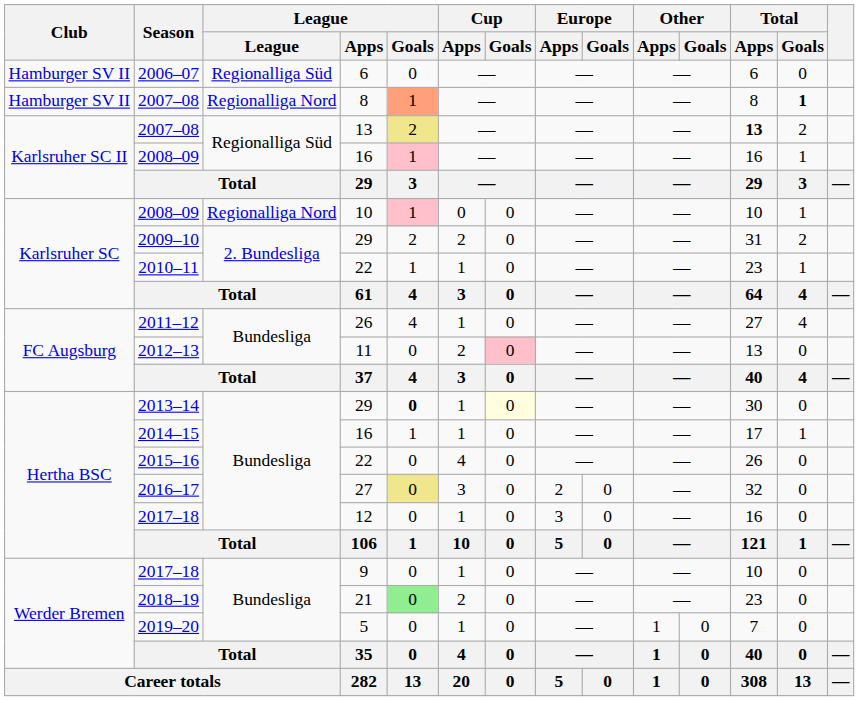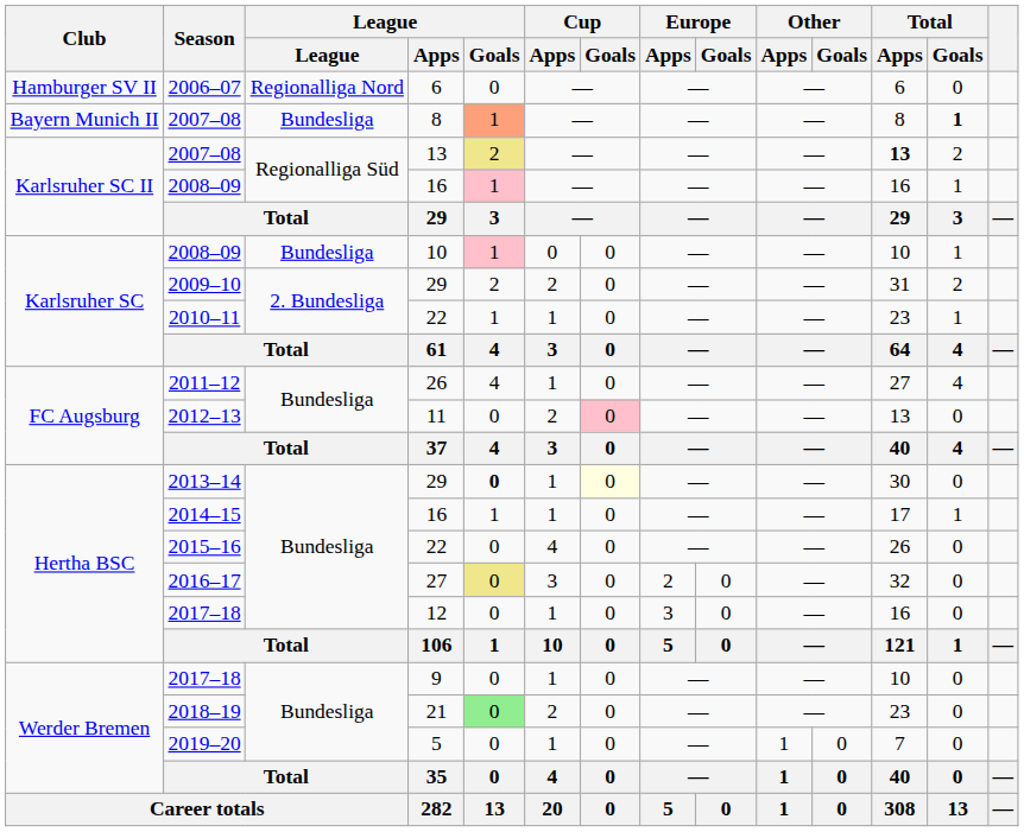 <table class="wikitable" style="text-align: center">
 <tr>
 <th rowspan="2">Club</th>
 <th rowspan="2">Season</th>
 <th colspan="3">League</th>
 <th colspan="2">Cup</th>
 <th colspan="2">Europe</th>
 <th colspan="2">Other</th>
 <th colspan="2">Total</th>
 <th rowspan="2"></th>
 </tr>
 <tr>
 <th>League</th>
 <th>Apps</th>
 <th>Goals</th>
 <th>Apps</th>
 <th>Goals</th>
 <th>Apps</th>
 <th>Goals</th>
 <th>Apps</th>
 <th>Goals</th>
 <th>Apps</th>
 <th>Goals</th>
 </tr>
 <tr>
 <td><a href='#'>Hamburger SV II</a></td>
 <td><a href='#'>2006–07</a></td>
-<td><a href='#'>Regionalliga Süd</a></td>
+<td><a href='#'>Regionalliga Nord</a></td>
 <td>6</td>
 <td>0</td>
 <td colspan="2">—</td>
 <td colspan="2">—</td>
 <td colspan="2">—</td>
 <td>6</td>
 <td>0</td>
 <td></td>
 </tr>
 <tr>
-<td><a href='#'>Hamburger SV II</a></td>
+<td><a href='#'>Bayern Munich II</a></td>
 <td><a href='#'>2007–08</a></td>
-<td><a href='#'>Regionalliga Nord</a></td>
+<td><a href='#'>Bundesliga</a></td>
 <td>8</td>
 <td style="background: lightsalmon;">1</td>
 <td colspan="2">—</td>
 <td colspan="2">—</td>
 <td colspan="2">—</td>
 <td>8</td>
 <td><strong>1</strong></td>
 <td></td>
 </tr>
 <tr>
 <td rowspan="3"><a href='#'>Karlsruher SC II</a></td>
 <td><a href='#'>2007–08</a></td>
 <td rowspan="2">Regionalliga Süd</td>
 <td>13</td>
 <td style="background: khaki;">2</td>
 <td colspan="2">—</td>
 <td colspan="2">—</td>
 <td colspan="2">—</td>
 <td><strong>13</strong></td>
 <td>2</td>
 <td></td>
 </tr>
 <tr>
 <td><a href='#'>2008–09</a></td>
 <td>16</td>
 <td style="background: pink;">1</td>
 <td colspan="2">—</td>
 <td colspan="2">—</td>
 <td colspan="2">—</td>
 <td>16</td>
 <td>1</td>
 <td></td>
 </tr>
 <tr>
 <th colspan="2">Total</th>
 <th>29</th>
 <th>3</th>
 <th colspan="2">—</th>
 <th colspan="2">—</th>
 <th colspan="2">—</th>
 <th>29</th>
 <th>3</th>
 <th>—</th>
 </tr>
 <tr>
 <td rowspan="4"><a href='#'>Karlsruher SC</a></td>
 <td><a href='#'>2008–09</a></td>
-<td><a href='#'>Regionalliga Nord</a></td>
+<td><a href='#'>Bundesliga</a></td>
 <td>10</td>
 <td style="background: pink;">1</td>
 <td>0</td>
 <td>0</td>
 <td colspan="2">—</td>
 <td colspan="2">—</td>
 <td>10</td>
 <td>1</td>
 <td></td>
 </tr>
 <tr>
 <td><a href='#'>2009–10</a></td>
 <td rowspan="2"><a href='#'>2. Bundesliga</a></td>
 <td>29</td>
 <td>2</td>
 <td>2</td>
 <td>0</td>
 <td colspan="2">—</td>
 <td colspan="2">—</td>
 <td>31</td>
 <td>2</td>
 <td></td>
 </tr>
 <tr>
 <td><a href='#'>2010–11</a></td>
 <td>22</td>
 <td>1</td>
 <td>1</td>
 <td>0</td>
 <td colspan="2">—</td>
 <td colspan="2">—</td>
 <td>23</td>
 <td>1</td>
 <td></td>
 </tr>
 <tr>
 <th colspan="2">Total</th>
 <th>61</th>
 <th>4</th>
 <th>3</th>
 <th>0</th>
 <th colspan="2">—</th>
 <th colspan="2">—</th>
 <th>64</th>
 <th>4</th>
 <th>—</th>
 </tr>
 <tr>
 <td rowspan="3"><a href='#'>FC Augsburg</a></td>
 <td><a href='#'>2011–12</a></td>
 <td rowspan="2">Bundesliga</td>
 <td>26</td>
 <td>4</td>
 <td>1</td>
 <td>0</td>
 <td colspan="2">—</td>
 <td colspan="2">—</td>
 <td>27</td>
 <td>4</td>
 <td></td>
 </tr>
 <tr>
 <td><a href='#'>2012–13</a></td>
 <td>11</td>
 <td>0</td>
 <td>2</td>
 <td style="background: pink;">0</td>
 <td colspan="2">—</td>
 <td colspan="2">—</td>
 <td>13</td>
 <td>0</td>
 <td></td>
 </tr>
 <tr>
 <th colspan="2">Total</th>
 <th>37</th>
 <th>4</th>
 <th>3</th>
 <th>0</th>
 <th colspan="2">—</th>
 <th colspan="2">—</th>
 <th>40</th>
 <th>4</th>
 <th>—</th>
 </tr>
 <tr>
 <td rowspan="6"><a href='#'>Hertha BSC</a></td>
 <td><a href='#'>2013–14</a></td>
 <td rowspan="5">Bundesliga</td>
 <td>29</td>
 <td><strong>0</strong></td>
 <td>1</td>
 <td style="background: lightyellow;">0</td>
 <td colspan="2">—</td>
 <td colspan="2">—</td>
 <td>30</td>
 <td>0</td>
 <td></td>
 </tr>
 <tr>
 <td><a href='#'>2014–15</a></td>
 <td>16</td>
 <td>1</td>
 <td>1</td>
 <td>0</td>
 <td colspan="2">—</td>
 <td colspan="2">—</td>
 <td>17</td>
 <td>1</td>
 <td></td>
 </tr>
 <tr>
 <td><a href='#'>2015–16</a></td>
 <td>22</td>
 <td>0</td>
 <td>4</td>
 <td>0</td>
 <td colspan="2">—</td>
 <td colspan="2">—</td>
 <td>26</td>
 <td>0</td>
 <td></td>
 </tr>
 <tr>
 <td><a href='#'>2016–17</a></td>
 <td>27</td>
 <td style="background: khaki;">0</td>
 <td>3</td>
 <td>0</td>
 <td>2</td>
 <td>0</td>
 <td colspan="2">—</td>
 <td>32</td>
 <td>0</td>
 <td></td>
 </tr>
 <tr>
 <td><a href='#'>2017–18</a></td>
 <td>12</td>
 <td>0</td>
 <td>1</td>
 <td>0</td>
 <td>3</td>
 <td>0</td>
 <td colspan="2">—</td>
 <td>16</td>
 <td>0</td>
 <td></td>
 </tr>
 <tr>
 <th colspan="2">Total</th>
 <th>106</th>
 <th>1</th>
 <th>10</th>
 <th>0</th>
 <th>5</th>
 <th>0</th>
 <th colspan="2">—</th>
 <th>121</th>
 <th>1</th>
 <th>—</th>
 </tr>
 <tr>
 <td rowspan="4"><a href='#'>Werder Bremen</a></td>
 <td><a href='#'>2017–18</a></td>
 <td rowspan="3">Bundesliga</td>
 <td>9</td>
 <td>0</td>
 <td>1</td>
 <td>0</td>
 <td colspan="2">—</td>
 <td colspan="2">—</td>
 <td>10</td>
 <td>0</td>
 <td></td>
 </tr>
 <tr>
 <td><a href='#'>2018–19</a></td>
 <td>21</td>
 <td style="background: lightgreen;">0</td>
 <td>2</td>
 <td>0</td>
 <td colspan="2">—</td>
 <td colspan="2">—</td>
 <td>23</td>
 <td>0</td>
 <td></td>
 </tr>
 <tr>
 <td><a href='#'>2019–20</a></td>
 <td>5</td>
 <td>0</td>
 <td>1</td>
 <td>0</td>
 <td colspan="2">—</td>
 <td>1</td>
 <td>0</td>
 <td>7</td>
 <td>0</td>
 <td></td>
 </tr>
 <tr>
 <th colspan="2">Total</th>
 <th>35</th>
 <th>0</th>
 <th>4</th>
 <th>0</th>
 <th colspan="2">—</th>
 <th>1</th>
 <th>0</th>
 <th>40</th>
 <th>0</th>
 <th>—</th>
 </tr>
 <tr>
 <th colspan="3">Career totals</th>
 <th>282</th>
 <th>13</th>
 <th>20</th>
 <th>0</th>
 <th>5</th>
 <th>0</th>
 <th>1</th>
 <th>0</th>
 <th>308</th>
 <th>13</th>
 <th>—</th>
 </tr>
 </table>
